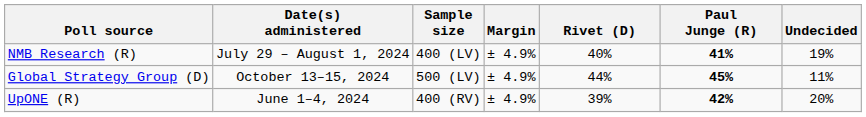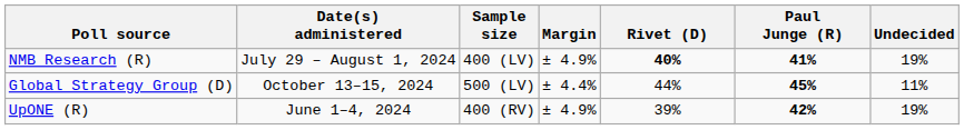 <table class="wikitable" style="font-size:90%;text-align:center;">
 <tr valign=bottom>
 <th>Poll source</th>
 <th>Date(s)<br>administered</th>
 <th>Sample<br>size</th>
 <th>Margin<br></th>
 <th style="width:100px;"><br>Rivet (D)</th>
 <th style="width:100px;">Paul<br>Junge (R)</th>
 <th>Undecided</th>
 </tr>
 <tr>
 <td style="text-align:left;"><a href='#'>NMB Research</a> (R)</td>
 <td data-sort-value="2023-08-08">July 29 – August 1, 2024</td>
 <td>400 (LV)</td>
 <td>± 4.9%</td>
-<td>40%</td>
+<td><strong>40%</strong></td>
 <td><strong>41%</strong></td>
 <td>19%</td>
 </tr>
 <tr>
 <td style="text-align:left;"><a href='#'>Global Strategy Group</a> (D)</td>
 <td data-sort-value="2024-10-21">October 13–15, 2024</td>
 <td>500 (LV)</td>
-<td>± 4.9%</td>
+<td>± 4.4%</td>
 <td>44%</td>
 <td><strong>45%</strong></td>
 <td>11%</td>
 </tr>
 <tr>
 <td style="text-align:left;"><a href='#'>UpONE</a> (R)</td>
 <td data-sort-value="2023-06-08">June 1–4, 2024</td>
 <td>400 (RV)</td>
 <td>± 4.9%</td>
 <td>39%</td>
 <td><strong>42%</strong></td>
-<td>20%</td>
+<td>19%</td>
 </tr>
 </table>
